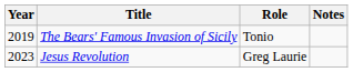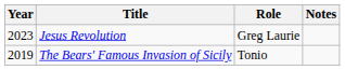 <table class="wikitable">
 <tr>
 <th>Year</th>
 <th>Title</th>
 <th>Role</th>
 <th>Notes</th>
 </tr>
 <tr>
+<td>2023</td>
+<td><em><a href='#'>Jesus Revolution</a></em></td>
+<td>Greg Laurie</td>
+<td></td>
+</tr>
+<tr>
 <td>2019</td>
 <td><em><a href='#'>The Bears' Famous Invasion of Sicily</a></em></td>
 <td>Tonio</td>
 <td></td>
 </tr>
-<tr>
-<td>2023</td>
-<td><em><a href='#'>Jesus Revolution</a></em></td>
-<td>Greg Laurie</td>
-<td></td>
-</tr>
 </table>
